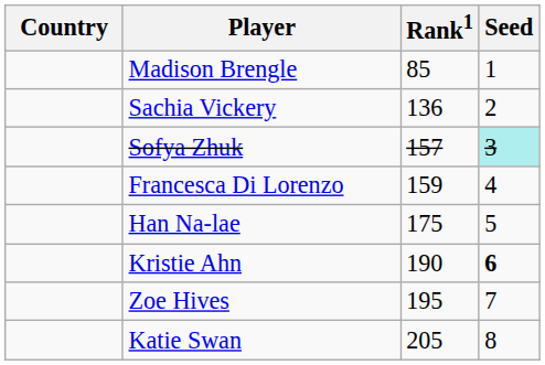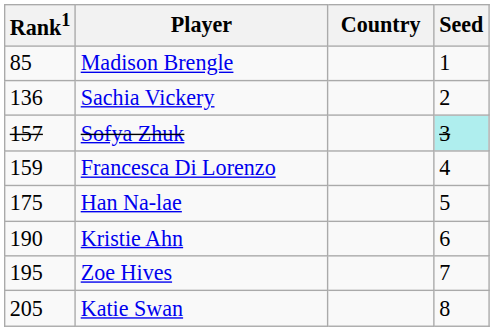 <table class="sortable wikitable">
 <tr>
+<th>Rank<sup>1</sup></th>
+<th width="175">Player</th>
 <th width="70">Country</th>
-<th width="175">Player</th>
-<th>Rank<sup>1</sup></th>
 <th>Seed</th>
 </tr>
 <tr>
+<td>85</td>
+<td><a href='#'>Madison Brengle</a></td>
 <td></td>
-<td><a href='#'>Madison Brengle</a></td>
-<td>85</td>
 <td>1</td>
 </tr>
 <tr>
+<td>136</td>
+<td><a href='#'>Sachia Vickery</a></td>
 <td></td>
-<td><a href='#'>Sachia Vickery</a></td>
-<td>136</td>
 <td>2</td>
 </tr>
 <tr>
+<td><s>157</s></td>
+<td><s><a href='#'>Sofya Zhuk</a></s></td>
 <td><s></s></td>
-<td><s><a href='#'>Sofya Zhuk</a></s></td>
-<td><s>157</s></td>
 <td style="background: paleturquoise;"><s>3</s></td>
 </tr>
 <tr>
+<td>159</td>
+<td><a href='#'>Francesca Di Lorenzo</a></td>
 <td></td>
-<td><a href='#'>Francesca Di Lorenzo</a></td>
-<td>159</td>
 <td>4</td>
 </tr>
 <tr>
+<td>175</td>
+<td><a href='#'>Han Na-lae</a></td>
 <td></td>
-<td><a href='#'>Han Na-lae</a></td>
-<td>175</td>
 <td>5</td>
 </tr>
 <tr>
+<td>190</td>
+<td><a href='#'>Kristie Ahn</a></td>
 <td></td>
-<td><a href='#'>Kristie Ahn</a></td>
-<td>190</td>
-<td><strong>6</strong></td>
+<td>6</td>
 </tr>
 <tr>
+<td>195</td>
+<td><a href='#'>Zoe Hives</a></td>
 <td></td>
-<td><a href='#'>Zoe Hives</a></td>
-<td>195</td>
 <td>7</td>
 </tr>
 <tr>
+<td>205</td>
+<td><a href='#'>Katie Swan</a></td>
 <td></td>
-<td><a href='#'>Katie Swan</a></td>
-<td>205</td>
 <td>8</td>
 </tr>
 </table>
